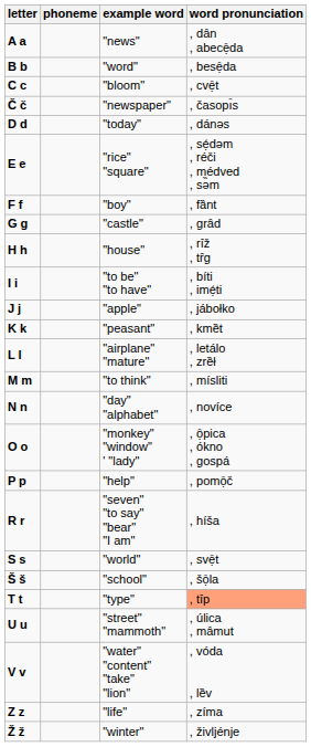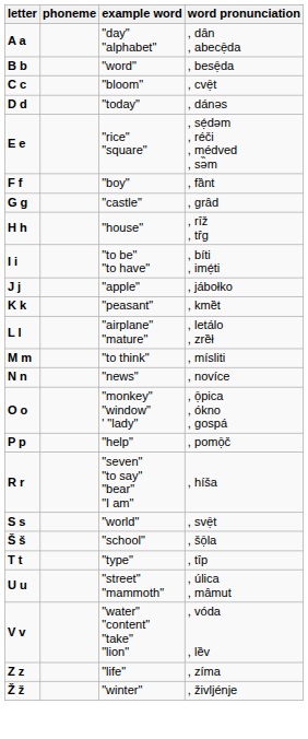 <table class="wikitable">
 <tr>
 <th>letter</th>
 <th>phoneme</th>
 <th>example word</th>
 <th>word pronunciation</th>
 </tr>
 <tr>
 <td><strong>A a</strong></td>
 <td><br></td>
-<td> "news"</td>
+<td> "day"<br> "alphabet"</td>
 <td>, dȃn<br>, abecẹ̑da</td>
 </tr>
 <tr>
 <td><strong>B b</strong></td>
 <td></td>
 <td> "word"</td>
 <td>, besẹ̑da</td>
 </tr>
 <tr>
 <td><strong>C c</strong></td>
 <td></td>
 <td> "bloom"</td>
 <td>, cvẹ̑t</td>
-</tr>
-<tr>
-<td><strong>Č č</strong></td>
-<td></td>
-<td> "newspaper"</td>
-<td>, časopı̑s</td>
 </tr>
 <tr>
 <td><strong>D d</strong></td>
 <td></td>
 <td> "today"</td>
 <td>, dánəs</td>
 </tr>
 <tr>
 <td><strong>E e</strong></td>
 <td><br><br><br></td>
 <td> "rice"<br> "square"</td>
 <td>, sẹ́dəm<br>, réči<br>, médved<br>, sə̏m</td>
 </tr>
 <tr>
 <td><strong>F f</strong></td>
 <td></td>
 <td> "boy"</td>
 <td>, fȁnt</td>
 </tr>
 <tr>
 <td><strong>G g</strong></td>
 <td></td>
 <td> "castle"</td>
 <td>, grȃd</td>
 </tr>
 <tr>
 <td><strong>H h</strong></td>
 <td></td>
 <td> "house"</td>
 <td>, rȋž<br>, tȓg</td>
 </tr>
 <tr>
 <td><strong>I i</strong></td>
 <td><br></td>
 <td> "to be"<br> "to have"</td>
 <td>, bíti<br>, imẹ́ti</td>
 </tr>
 <tr>
 <td><strong>J j</strong></td>
 <td></td>
 <td> "apple"</td>
 <td>, jábołko</td>
 </tr>
 <tr>
 <td><strong>K k</strong></td>
 <td></td>
 <td> "peasant"</td>
 <td>, kmȅt</td>
 </tr>
 <tr>
 <td><strong>L l</strong></td>
 <td><br></td>
 <td> "airplane"<br> "mature"</td>
 <td>, letálo<br>, zrȅł</td>
 </tr>
 <tr>
 <td><strong>M m</strong></td>
 <td></td>
 <td> "to think"</td>
 <td>, mísliti</td>
 </tr>
 <tr>
 <td><strong>N n</strong></td>
 <td></td>
-<td> "day"<br> "alphabet"</td>
+<td> "news"</td>
 <td>, novíce</td>
 </tr>
 <tr>
 <td><strong>O o</strong></td>
 <td><br><br></td>
 <td> "monkey"<br> "window"<br>' "lady"</td>
 <td>, ọ̑pica<br>, ókno<br>, gospá</td>
 </tr>
 <tr>
 <td><strong>P p</strong></td>
 <td></td>
 <td> "help"</td>
 <td>, pomọ̑č</td>
 </tr>
 <tr>
 <td><strong>R r</strong></td>
 <td><br></td>
 <td> "seven"<br> "to say"<br> "bear"<br> "I am"</td>
 <td>, híša</td>
 </tr>
 <tr>
 <td><strong>S s</strong></td>
 <td></td>
 <td> "world"</td>
 <td>, svẹ̑t</td>
 </tr>
 <tr>
 <td><strong>Š š</strong></td>
 <td></td>
 <td> "school"</td>
 <td>, šọ̑la</td>
 </tr>
 <tr>
 <td><strong>T t</strong></td>
 <td></td>
 <td> "type"</td>
-<td style="background: lightsalmon;">, tȋp</td>
+<td>, tȋp</td>
 </tr>
 <tr>
 <td><strong>U u</strong></td>
 <td><br></td>
 <td> "street"<br> "mammoth"</td>
 <td>, úlica<br>, mȃmut</td>
 </tr>
 <tr>
 <td><strong>V v</strong></td>
 <td><br><br><br></td>
 <td> "water"<br> "content"<br> "take"<br> "lion"</td>
 <td>, vóda<br><br><br>, lȅv</td>
 </tr>
 <tr>
 <td><strong>Z z</strong></td>
 <td></td>
 <td> "life"</td>
 <td>, zíma</td>
 </tr>
 <tr>
 <td><strong>Ž ž</strong></td>
 <td></td>
 <td> "winter"</td>
 <td>, življénje</td>
 </tr>
 </table>
